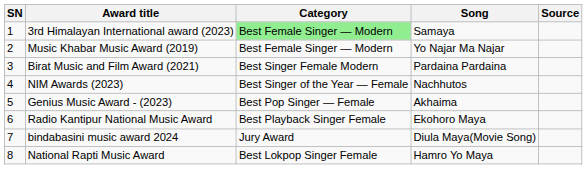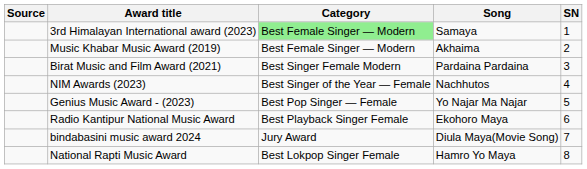 <table class="wikitable sortable">
 <tr>
-<th>SN</th>
+<th>Source</th>
 <th>Award title</th>
 <th>Category</th>
 <th>Song</th>
-<th>Source</th>
+<th>SN</th>
 </tr>
 <tr>
-<td>1</td>
+<td></td>
 <td>3rd Himalayan International award (2023)</td>
 <td style="background: lightgreen;">Best Female Singer — Modern</td>
 <td>Samaya</td>
-<td></td>
+<td>1</td>
 </tr>
 <tr>
-<td>2</td>
+<td></td>
 <td>Music Khabar Music Award  (2019)</td>
 <td>Best Female Singer — Modern</td>
-<td>Yo Najar Ma Najar</td>
-<td></td>
+<td>Akhaima</td>
+<td>2</td>
 </tr>
 <tr>
-<td>3</td>
+<td></td>
 <td>Birat Music and Film Award (2021)</td>
 <td>Best Singer Female Modern</td>
 <td>Pardaina Pardaina</td>
-<td></td>
+<td>3</td>
 </tr>
 <tr>
-<td>4</td>
+<td></td>
 <td>NIM Awards (2023)</td>
 <td>Best Singer of the Year — Female</td>
 <td>Nachhutos</td>
-<td></td>
+<td>4</td>
 </tr>
 <tr>
-<td>5</td>
+<td></td>
 <td>Genius Music Award - (2023)</td>
 <td>Best Pop Singer — Female</td>
-<td>Akhaima</td>
-<td></td>
+<td>Yo Najar Ma Najar</td>
+<td>5</td>
 </tr>
 <tr>
-<td>6</td>
+<td></td>
 <td>Radio Kantipur National Music Award</td>
 <td>Best Playback Singer Female</td>
 <td>Ekohoro Maya</td>
-<td></td>
+<td>6</td>
 </tr>
 <tr>
-<td>7</td>
+<td></td>
 <td>bindabasini music award 2024</td>
 <td>Jury Award</td>
 <td>Diula Maya(Movie Song)</td>
-<td></td>
+<td>7</td>
 </tr>
 <tr>
-<td>8</td>
+<td></td>
 <td>National Rapti Music Award</td>
 <td>Best Lokpop Singer Female</td>
 <td>Hamro Yo Maya</td>
-<td></td>
+<td>8</td>
 </tr>
 </table>
